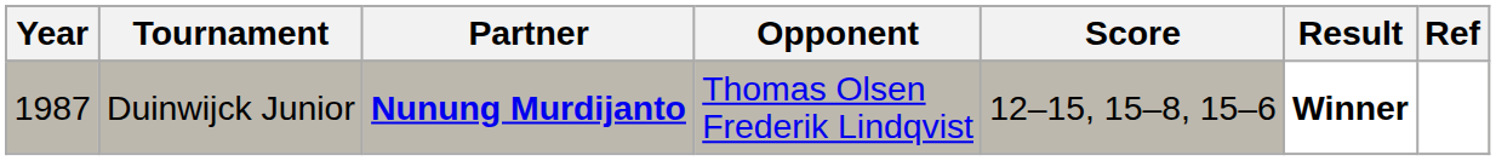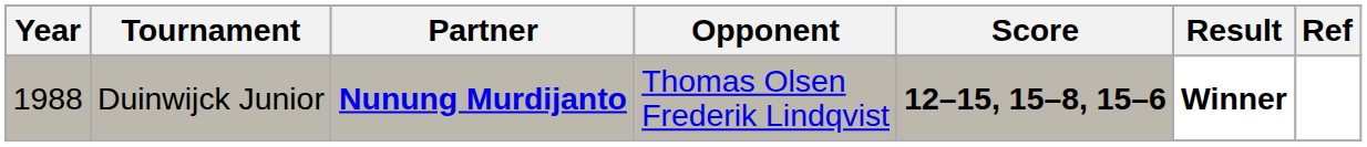 <table class="sortable wikitable" style="font-size: 90%">
 <tr>
 <th>Year</th>
 <th>Tournament</th>
 <th>Partner</th>
 <th>Opponent</th>
 <th>Score</th>
 <th>Result</th>
 <th>Ref</th>
 </tr>
 <tr style="background:#BDB8AD">
-<td align="center">1987</td>
+<td align="center">1988</td>
 <td align="left">Duinwijck Junior</td>
 <td align="left"><strong> <a href='#'>Nunung Murdijanto</a></strong></td>
 <td align="left"> <a href='#'>Thomas Olsen</a><br> <a href='#'>Frederik Lindqvist</a></td>
-<td align="left">12–15, 15–8, 15–6</td>
+<td align="left"><strong>12–15, 15–8, 15–6</strong></td>
 <td style="text-align:left; background:white"> <strong>Winner</strong></td>
 <td style="text-align:center; background:white"></td>
 </tr>
 </table>
